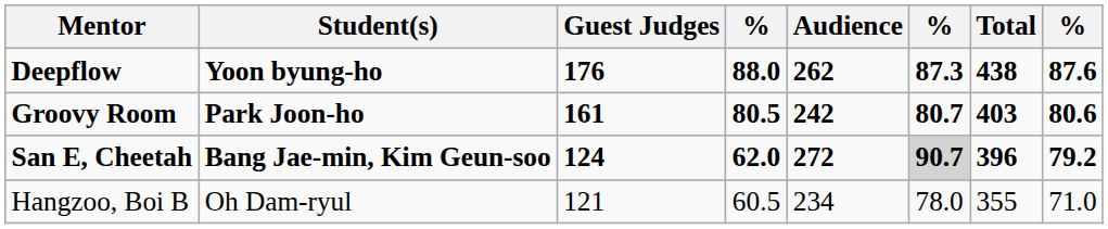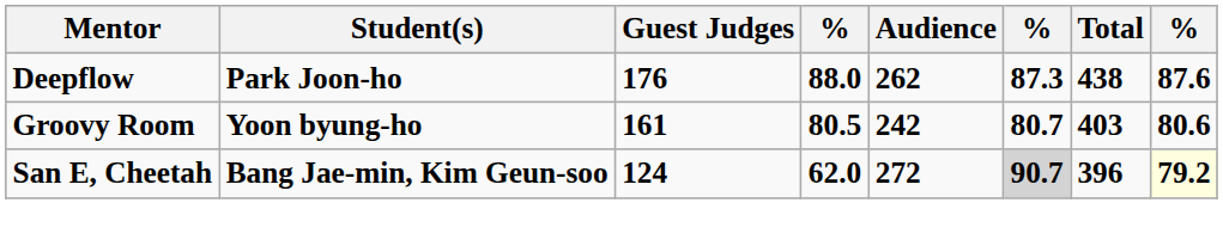 <table class="wikitable">
 <tr>
 <th>Mentor</th>
 <th>Student(s)</th>
 <th>Guest Judges</th>
 <th>%</th>
 <th>Audience</th>
 <th>%</th>
 <th>Total</th>
 <th>%</th>
 </tr>
 <tr>
 <td><strong>Deepflow</strong></td>
-<td><strong>Yoon byung-ho</strong></td>
+<td><strong>Park Joon-ho</strong></td>
 <td><strong>176</strong></td>
 <td><strong>88.0</strong></td>
 <td><strong>262</strong></td>
 <td><strong>87.3</strong></td>
 <td><strong>438</strong></td>
 <td><strong>87.6</strong></td>
 </tr>
 <tr>
 <td><strong>Groovy Room</strong></td>
-<td><strong>Park Joon-ho</strong></td>
+<td><strong>Yoon byung-ho</strong></td>
 <td><strong>161</strong></td>
 <td><strong>80.5</strong></td>
 <td><strong>242</strong></td>
 <td><strong>80.7</strong></td>
 <td><strong>403</strong></td>
 <td><strong>80.6</strong></td>
 </tr>
 <tr>
 <td><strong>San E, Cheetah</strong></td>
 <td><strong>Bang Jae-min, Kim Geun-soo</strong></td>
 <td><strong>124</strong></td>
 <td><strong>62.0</strong></td>
 <td><strong>272</strong></td>
 <td style="background: lightgrey;"><strong>90.7</strong></td>
 <td><strong>396</strong></td>
-<td><strong>79.2</strong></td>
-</tr>
-<tr>
-<td>Hangzoo, Boi B</td>
-<td>Oh Dam-ryul</td>
-<td>121</td>
-<td>60.5</td>
-<td>234</td>
-<td>78.0</td>
-<td>355</td>
-<td>71.0</td>
+<td style="background: lightyellow;"><strong>79.2</strong></td>
 </tr>
 </table>
